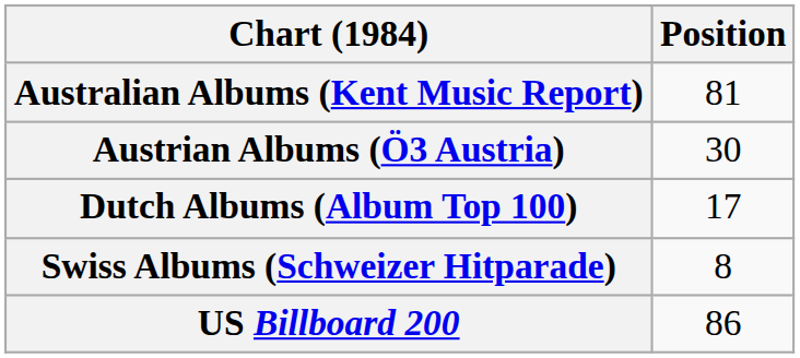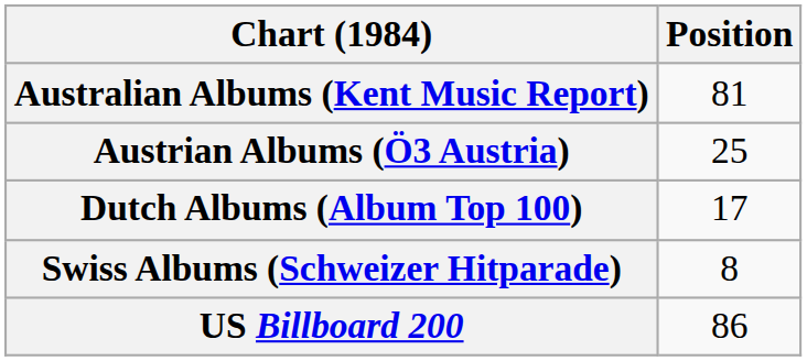 <table class="wikitable sortable plainrowheaders" style="text-align:center">
 <tr>
 <th scope="col">Chart (1984)</th>
 <th scope="col">Position</th>
 </tr>
 <tr>
 <th scope="row">Australian Albums (<a href='#'>Kent Music Report</a>)</th>
 <td>81</td>
 </tr>
 <tr>
 <th scope="row">Austrian Albums (<a href='#'>Ö3 Austria</a>)</th>
-<td>30</td>
+<td>25</td>
 </tr>
 <tr>
 <th scope="row">Dutch Albums (<a href='#'>Album Top 100</a>)</th>
 <td>17</td>
 </tr>
 <tr>
 <th scope="row">Swiss Albums (<a href='#'>Schweizer Hitparade</a>)</th>
 <td>8</td>
 </tr>
 <tr>
 <th scope="row">US <em><a href='#'>Billboard 200</a></em></th>
 <td>86</td>
 </tr>
 </table>
